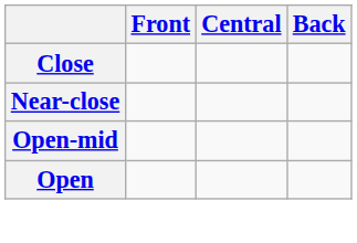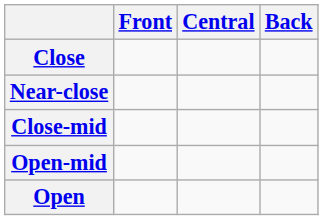 <table class="wikitable" style="text-align:center;">
 <tr>
 <th></th>
 <th><a href='#'>Front</a></th>
 <th><a href='#'>Central</a></th>
 <th><a href='#'>Back</a></th>
 </tr>
 <tr>
 <th><a href='#'>Close</a></th>
 <td></td>
 <td></td>
 <td></td>
 </tr>
 <tr>
 <th><a href='#'>Near-close</a></th>
 <td></td>
 <td></td>
 <td></td>
 </tr>
 <tr>
+<th><a href='#'>Close-mid</a></th>
+<td></td>
+<td></td>
+<td></td>
+</tr>
+<tr>
 <th><a href='#'>Open-mid</a></th>
 <td></td>
 <td></td>
 <td></td>
 </tr>
 <tr>
 <th><a href='#'>Open</a></th>
 <td></td>
 <td></td>
 <td></td>
 </tr>
 </table>
